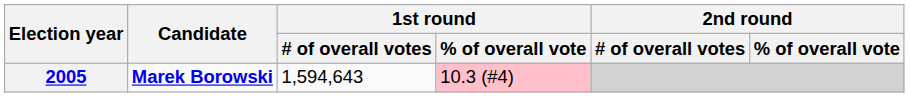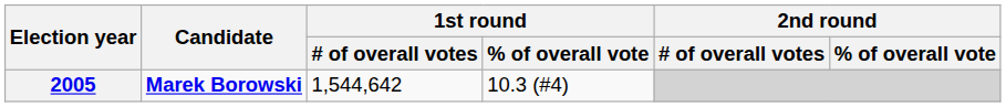 <table class=wikitable>
 <tr>
 <th rowspan=2>Election year</th>
 <th rowspan=2>Candidate</th>
 <th colspan=2>1st round</th>
 <th colspan=2>2nd round</th>
 </tr>
 <tr>
 <th># of overall votes</th>
 <th>% of overall vote</th>
 <th># of overall votes</th>
 <th>% of overall vote</th>
 </tr>
 <tr>
 <th><a href='#'>2005</a></th>
 <td><strong><a href='#'>Marek Borowski</a></strong></td>
-<td>1,594,643</td>
-<td style="background: pink;">10.3 (#4)</td>
+<td>1,544,642</td>
+<td>10.3 (#4)</td>
 <td colspan="2" style="background:lightgrey;"></td>
 </tr>
 </table>
